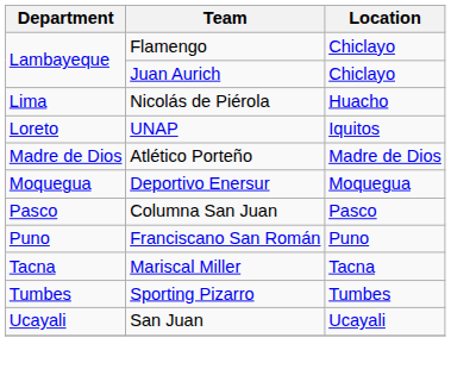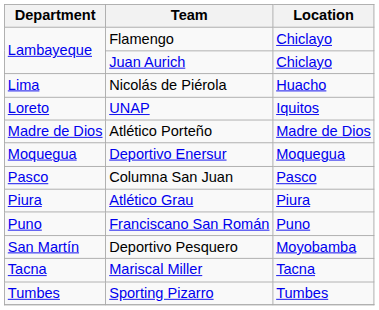 <table class="wikitable">
 <tr>
 <th>Department</th>
 <th>Team</th>
 <th>Location</th>
 </tr>
 <tr>
 <td rowspan="2"><a href='#'>Lambayeque</a></td>
 <td>Flamengo</td>
 <td><a href='#'>Chiclayo</a></td>
 </tr>
 <tr>
 <td><a href='#'>Juan Aurich</a></td>
 <td><a href='#'>Chiclayo</a></td>
 </tr>
 <tr>
 <td><a href='#'>Lima</a></td>
 <td>Nicolás de Piérola</td>
 <td><a href='#'>Huacho</a></td>
 </tr>
 <tr>
 <td><a href='#'>Loreto</a></td>
 <td><a href='#'>UNAP</a></td>
 <td><a href='#'>Iquitos</a></td>
 </tr>
 <tr>
 <td><a href='#'>Madre de Dios</a></td>
 <td>Atlético Porteño</td>
 <td><a href='#'>Madre de Dios</a></td>
 </tr>
 <tr>
 <td><a href='#'>Moquegua</a></td>
 <td><a href='#'>Deportivo Enersur</a></td>
 <td><a href='#'>Moquegua</a></td>
 </tr>
 <tr>
 <td><a href='#'>Pasco</a></td>
 <td>Columna San Juan</td>
 <td><a href='#'>Pasco</a></td>
 </tr>
 <tr>
+<td><a href='#'>Piura</a></td>
+<td><a href='#'>Atlético Grau</a></td>
+<td><a href='#'>Piura</a></td>
+</tr>
+<tr>
 <td><a href='#'>Puno</a></td>
 <td><a href='#'>Franciscano San Román</a></td>
 <td><a href='#'>Puno</a></td>
+</tr>
+<tr>
+<td><a href='#'>San Martín</a></td>
+<td>Deportivo Pesquero</td>
+<td><a href='#'>Moyobamba</a></td>
 </tr>
 <tr>
 <td><a href='#'>Tacna</a></td>
 <td><a href='#'>Mariscal Miller</a></td>
 <td><a href='#'>Tacna</a></td>
 </tr>
 <tr>
 <td><a href='#'>Tumbes</a></td>
 <td><a href='#'>Sporting Pizarro</a></td>
 <td><a href='#'>Tumbes</a></td>
 </tr>
 <tr>
-<td><a href='#'>Ucayali</a></td>
-<td>San Juan</td>
-<td><a href='#'>Ucayali</a></td>
-</tr>
-<tr>
 </tr>
 </table>
